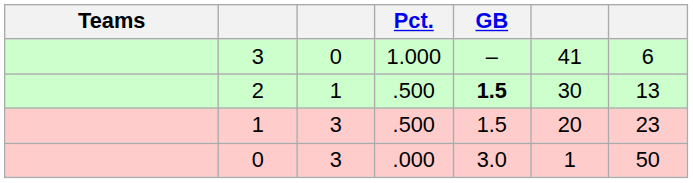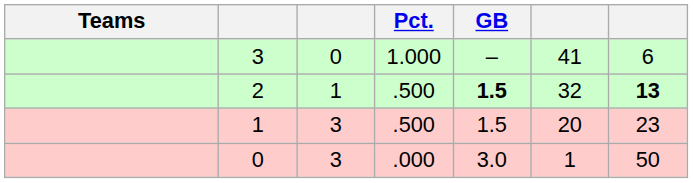 <table class="wikitable" style="text-align: center;">
 <tr>
 <th style="width: 150px;">Teams</th>
 <th style="width: 50px;"></th>
 <th style="width: 50px;"></th>
 <th style="width: 50px;"><a href='#'>Pct.</a></th>
 <th style="width: 50px;"><a href='#'>GB</a></th>
 <th style="width: 50px;"></th>
 <th style="width: 50px;"></th>
 </tr>
 <tr style="background: #CFC;">
 <td style="text-align: left;"></td>
 <td>3</td>
 <td>0</td>
 <td>1.000</td>
 <td>–</td>
 <td>41</td>
 <td>6</td>
 </tr>
 <tr style="background: #CFC;">
 <td style="text-align: left;"></td>
 <td>2</td>
 <td>1</td>
 <td>.500</td>
 <td><strong>1.5</strong></td>
-<td>30</td>
-<td>13</td>
+<td>32</td>
+<td><strong>13</strong></td>
 </tr>
 <tr style="background: #FCC;">
 <td style="text-align: left;"></td>
 <td>1</td>
 <td>3</td>
 <td>.500</td>
 <td>1.5</td>
 <td>20</td>
 <td>23</td>
 </tr>
 <tr style="background: #FCC;">
 <td style="text-align: left;"></td>
 <td>0</td>
 <td>3</td>
 <td>.000</td>
 <td>3.0</td>
 <td>1</td>
 <td>50</td>
 </tr>
 </table>
